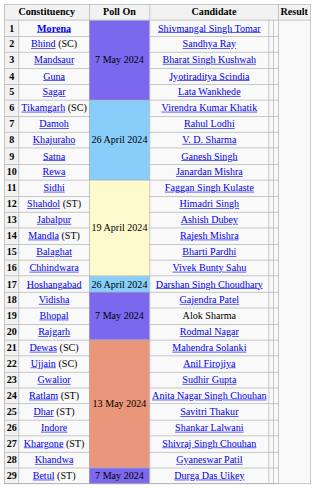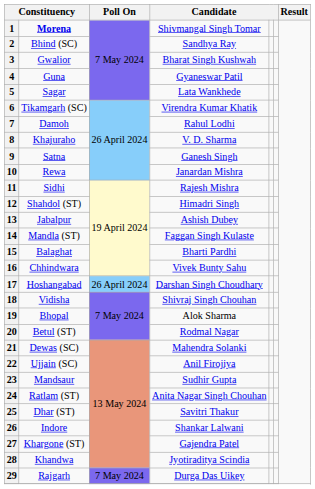 <table class="wikitable sortable" style="text-align:center;">
 <tr>
 <th colspan="2">Constituency</th>
 <th>Poll On</th>
 <th colspan="3">Candidate</th>
 <th>Result</th>
 </tr>
 <tr>
 <th>1</th>
 <td><strong><a href='#'>Morena</a></strong></td>
 <td rowspan="5" bgcolor=#7B68EE>7 May 2024</td>
 <td><a href='#'>Shivmangal Singh Tomar</a></td>
 <td></td>
 <td></td>
 </tr>
 <tr>
 <th>2</th>
 <td><a href='#'>Bhind</a> (SC)</td>
 <td><a href='#'>Sandhya Ray</a></td>
 <td></td>
 <td></td>
 </tr>
 <tr>
 <th>3</th>
-<td><a href='#'>Mandsaur</a></td>
+<td><a href='#'>Gwalior</a></td>
 <td><a href='#'>Bharat Singh Kushwah</a></td>
 <td></td>
 <td></td>
 </tr>
 <tr>
 <th>4</th>
 <td><a href='#'>Guna</a></td>
-<td><a href='#'>Jyotiraditya Scindia</a></td>
+<td><a href='#'>Gyaneswar Patil</a></td>
 <td></td>
 <td></td>
 </tr>
 <tr>
 <th>5</th>
 <td><a href='#'>Sagar</a></td>
 <td><a href='#'>Lata Wankhede</a></td>
 <td></td>
 <td></td>
 </tr>
 <tr>
 <th>6</th>
 <td><a href='#'>Tikamgarh</a> (SC)</td>
 <td rowspan="5" bgcolor=#87CEFA>26 April 2024</td>
 <td><a href='#'>Virendra Kumar Khatik</a></td>
 <td></td>
 <td></td>
 </tr>
 <tr>
 <th>7</th>
 <td><a href='#'>Damoh</a></td>
 <td><a href='#'>Rahul Lodhi</a></td>
 <td></td>
 <td></td>
 </tr>
 <tr>
 <th>8</th>
 <td><a href='#'>Khajuraho</a></td>
 <td><a href='#'>V. D. Sharma</a></td>
 <td></td>
 <td></td>
 </tr>
 <tr>
 <th>9</th>
 <td><a href='#'>Satna</a></td>
 <td><a href='#'>Ganesh Singh</a></td>
 <td></td>
 <td></td>
 </tr>
 <tr>
 <th>10</th>
 <td><a href='#'>Rewa</a></td>
 <td><a href='#'>Janardan Mishra</a></td>
 <td></td>
 <td></td>
 </tr>
 <tr>
 <th>11</th>
 <td><a href='#'>Sidhi</a></td>
 <td rowspan="6" bgcolor=#FFFACD>19 April 2024</td>
-<td><a href='#'>Faggan Singh Kulaste</a></td>
+<td><a href='#'>Rajesh Mishra</a></td>
 <td></td>
 <td></td>
 </tr>
 <tr>
 <th>12</th>
 <td><a href='#'>Shahdol</a> (ST)</td>
 <td><a href='#'>Himadri Singh</a></td>
 <td></td>
 <td></td>
 </tr>
 <tr>
 <th>13</th>
 <td><a href='#'>Jabalpur</a></td>
 <td><a href='#'>Ashish Dubey</a></td>
 <td></td>
 <td></td>
 </tr>
 <tr>
 <th>14</th>
 <td><a href='#'>Mandla</a> (ST)</td>
-<td><a href='#'>Rajesh Mishra</a></td>
+<td><a href='#'>Faggan Singh Kulaste</a></td>
 <td></td>
 <td></td>
 </tr>
 <tr>
 <th>15</th>
 <td><a href='#'>Balaghat</a></td>
 <td><a href='#'>Bharti Pardhi</a></td>
 <td></td>
 <td></td>
 </tr>
 <tr>
 <th>16</th>
 <td><a href='#'>Chhindwara</a></td>
 <td><a href='#'>Vivek Bunty Sahu</a></td>
 <td></td>
 <td></td>
 </tr>
 <tr>
 <th>17</th>
 <td><a href='#'>Hoshangabad</a></td>
 <td bgcolor=#87CEFA>26 April 2024</td>
 <td><a href='#'>Darshan Singh Choudhary</a></td>
 <td></td>
 <td></td>
 </tr>
 <tr>
 <th>18</th>
 <td><a href='#'>Vidisha</a></td>
 <td rowspan="3" bgcolor=#7B68EE>7 May 2024</td>
-<td><a href='#'>Gajendra Patel</a></td>
+<td><a href='#'>Shivraj Singh Chouhan</a></td>
 <td></td>
 <td></td>
 </tr>
 <tr>
 <th>19</th>
 <td><a href='#'>Bhopal</a></td>
 <td>Alok Sharma</td>
 <td></td>
 <td></td>
 </tr>
 <tr>
 <th>20</th>
-<td><a href='#'>Rajgarh</a></td>
+<td><a href='#'>Betul</a> (ST)</td>
 <td><a href='#'>Rodmal Nagar</a></td>
 <td></td>
 <td></td>
 </tr>
 <tr>
 <th>21</th>
 <td><a href='#'>Dewas</a> (SC)</td>
 <td rowspan="8" bgcolor=#E9967A>13 May 2024</td>
 <td><a href='#'>Mahendra Solanki</a></td>
 <td></td>
 <td></td>
 </tr>
 <tr>
 <th>22</th>
 <td><a href='#'>Ujjain</a> (SC)</td>
 <td><a href='#'>Anil Firojiya</a></td>
 <td></td>
 <td></td>
 </tr>
 <tr>
 <th>23</th>
-<td><a href='#'>Gwalior</a></td>
+<td><a href='#'>Mandsaur</a></td>
 <td><a href='#'>Sudhir Gupta</a></td>
 <td></td>
 <td></td>
 </tr>
 <tr>
 <th>24</th>
 <td><a href='#'>Ratlam</a> (ST)</td>
 <td><a href='#'>Anita Nagar Singh Chouhan</a></td>
 <td></td>
 <td></td>
 </tr>
 <tr>
 <th>25</th>
 <td><a href='#'>Dhar</a> (ST)</td>
 <td><a href='#'>Savitri Thakur</a></td>
 <td></td>
 <td></td>
 </tr>
 <tr>
 <th>26</th>
 <td><a href='#'>Indore</a></td>
 <td><a href='#'>Shankar Lalwani</a></td>
 <td></td>
 <td></td>
 </tr>
 <tr>
 <th>27</th>
 <td><a href='#'>Khargone</a> (ST)</td>
-<td><a href='#'>Shivraj Singh Chouhan</a></td>
+<td><a href='#'>Gajendra Patel</a></td>
 <td></td>
 <td></td>
 </tr>
 <tr>
 <th>28</th>
 <td><a href='#'>Khandwa</a></td>
-<td><a href='#'>Gyaneswar Patil</a></td>
+<td><a href='#'>Jyotiraditya Scindia</a></td>
 <td></td>
 <td></td>
 </tr>
 <tr>
 <th>29</th>
-<td><a href='#'>Betul</a> (ST)</td>
+<td><a href='#'>Rajgarh</a></td>
 <td bgcolor=#7B68EE>7 May 2024</td>
 <td><a href='#'>Durga Das Uikey</a></td>
 <td></td>
 <td></td>
 </tr>
 <tr>
 </tr>
 </table>
